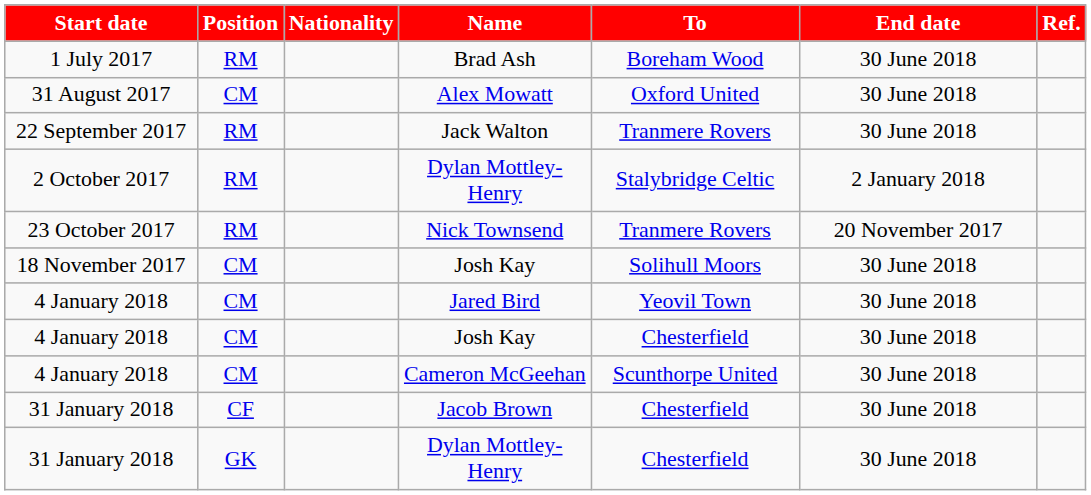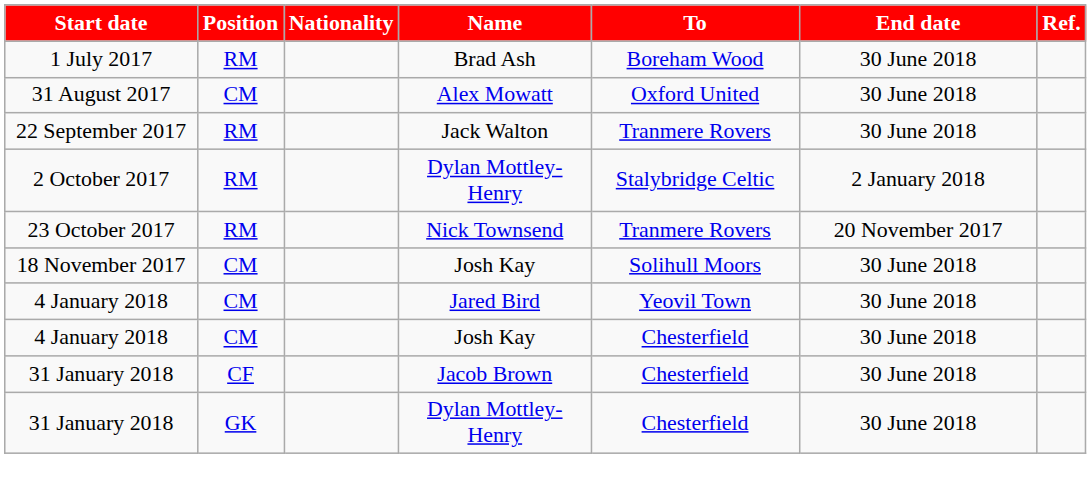 <table class="wikitable"  style="text-align:center; font-size:90%; ">
 <tr>
 <th style="background:#FF0000; color:white; width:120px;">Start date</th>
 <th style="background:#FF0000; color:white; width:50px;">Position</th>
 <th style="background:#FF0000; color:white; width:50px;">Nationality</th>
 <th style="background:#FF0000; color:white; width:120px;">Name</th>
 <th style="background:#FF0000; color:white; width:130px;">To</th>
 <th style="background:#FF0000; color:white; width:150px;">End date</th>
 <th style="background:#FF0000; color:white; width:25px;">Ref.</th>
 </tr>
 <tr>
 <td>1 July 2017</td>
 <td><a href='#'>RM</a></td>
 <td></td>
 <td>Brad Ash</td>
 <td><a href='#'>Boreham Wood</a></td>
 <td>30 June 2018</td>
 <td></td>
 </tr>
 <tr>
 <td>31 August 2017</td>
 <td><a href='#'>CM</a></td>
 <td></td>
 <td><a href='#'>Alex Mowatt</a></td>
 <td><a href='#'>Oxford United</a></td>
 <td>30 June 2018</td>
 <td></td>
 </tr>
 <tr>
 <td>22 September 2017</td>
 <td><a href='#'>RM</a></td>
 <td></td>
 <td>Jack Walton</td>
 <td><a href='#'>Tranmere Rovers</a></td>
 <td>30 June 2018</td>
 <td></td>
 </tr>
 <tr>
 <td>2 October 2017</td>
 <td><a href='#'>RM</a></td>
 <td></td>
 <td><a href='#'>Dylan Mottley-Henry</a></td>
 <td><a href='#'>Stalybridge Celtic</a></td>
 <td>2 January 2018</td>
 <td></td>
 </tr>
 <tr>
 <td>23 October 2017</td>
 <td><a href='#'>RM</a></td>
 <td></td>
 <td><a href='#'>Nick Townsend</a></td>
 <td><a href='#'>Tranmere Rovers</a></td>
 <td>20 November 2017</td>
 <td></td>
 </tr>
 <tr>
 <td>18 November 2017</td>
 <td><a href='#'>CM</a></td>
 <td></td>
 <td>Josh Kay</td>
 <td><a href='#'>Solihull Moors</a></td>
 <td>30 June 2018</td>
 <td></td>
 </tr>
 <tr>
 <td>4 January 2018</td>
 <td><a href='#'>CM</a></td>
 <td></td>
 <td><a href='#'>Jared Bird</a></td>
 <td><a href='#'>Yeovil Town</a></td>
 <td>30 June 2018</td>
 <td></td>
 </tr>
 <tr>
 <td>4 January 2018</td>
 <td><a href='#'>CM</a></td>
 <td></td>
 <td>Josh Kay</td>
 <td><a href='#'>Chesterfield</a></td>
 <td>30 June 2018</td>
 <td></td>
 </tr>
 <tr>
-<td>4 January 2018</td>
-<td><a href='#'>CM</a></td>
-<td></td>
-<td><a href='#'>Cameron McGeehan</a></td>
-<td><a href='#'>Scunthorpe United</a></td>
-<td>30 June 2018</td>
-<td></td>
-</tr>
-<tr>
 <td>31 January 2018</td>
 <td><a href='#'>CF</a></td>
 <td></td>
 <td><a href='#'>Jacob Brown</a></td>
 <td><a href='#'>Chesterfield</a></td>
 <td>30 June 2018</td>
 <td></td>
 </tr>
 <tr>
 <td>31 January 2018</td>
 <td><a href='#'>GK</a></td>
 <td></td>
 <td><a href='#'>Dylan Mottley-Henry</a></td>
 <td><a href='#'>Chesterfield</a></td>
 <td>30 June 2018</td>
 <td></td>
 </tr>
 </table>
